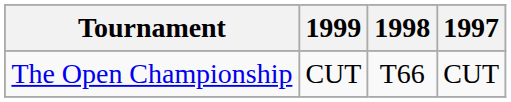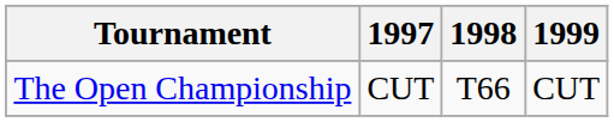 <table class="wikitable" style="font-size:95%;text-align:center;">
 <tr>
 <th>Tournament</th>
+<th>1997</th>
+<th>1998</th>
 <th>1999</th>
-<th>1998</th>
-<th>1997</th>
 </tr>
 <tr>
 <td align=left><a href='#'>The Open Championship</a></td>
 <td>CUT</td>
 <td>T66</td>
 <td>CUT</td>
 </tr>
 </table>
